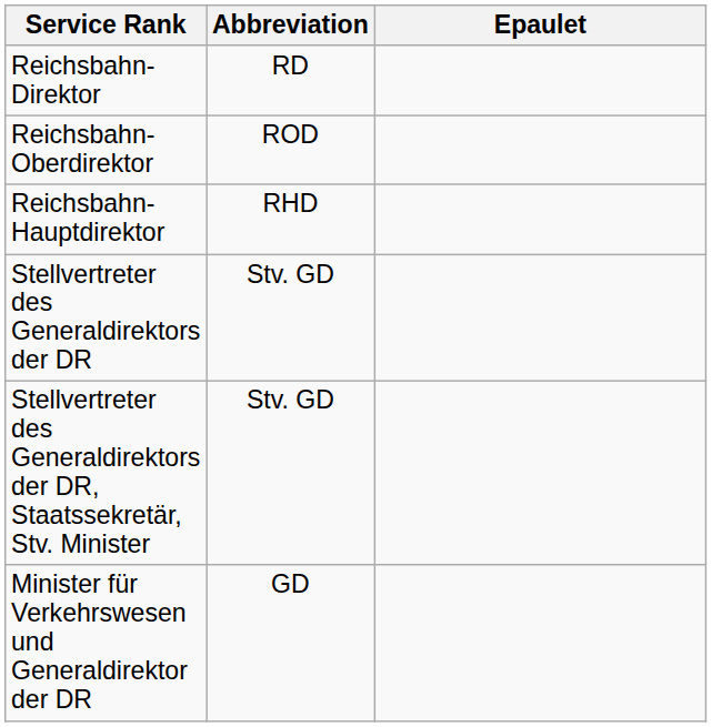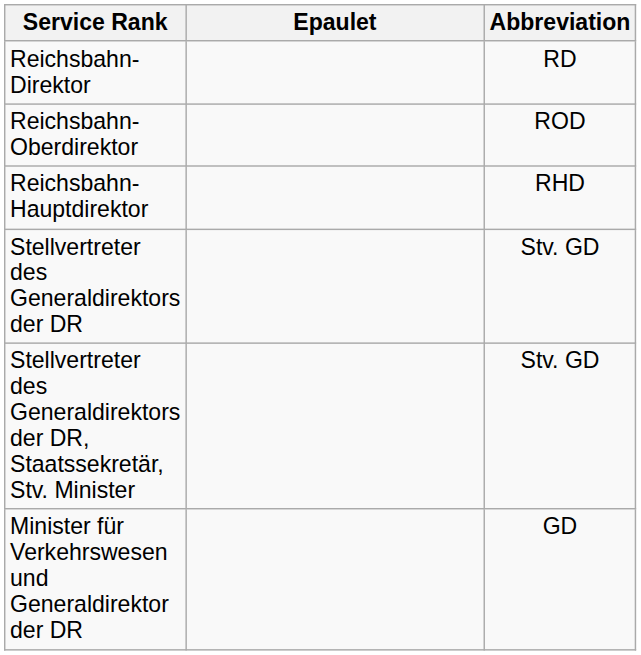 <table class="wikitable">
 <tr>
 <th width="100">Service Rank</th>
+<th width="200">Epaulet</th>
 <th width="50">Abbreviation</th>
-<th width="200">Epaulet</th>
 </tr>
 <tr>
 <td>Reichsbahn-Direktor</td>
+<td valign="top" align="center"></td>
 <td valign="top" align="center">RD</td>
-<td valign="top" align="center"></td>
 </tr>
 <tr>
 <td>Reichsbahn-Oberdirektor</td>
+<td valign="top" align="center"></td>
 <td valign="top" align="center">ROD</td>
-<td valign="top" align="center"></td>
 </tr>
 <tr>
 <td>Reichsbahn-Hauptdirektor</td>
+<td valign="top" align="center"></td>
 <td valign="top" align="center">RHD</td>
-<td valign="top" align="center"></td>
 </tr>
 <tr>
 <td>Stellvertreter des Generaldirektors der DR</td>
+<td valign="top" align="center"></td>
 <td valign="top" align="center">Stv. GD</td>
-<td valign="top" align="center"></td>
 </tr>
 <tr>
 <td>Stellvertreter des Generaldirektors der DR, Staatssekretär, Stv. Minister</td>
+<td valign="top" align="center"></td>
 <td valign="top" align="center">Stv. GD</td>
-<td valign="top" align="center"></td>
 </tr>
 <tr>
 <td>Minister für Verkehrswesen und Generaldirektor der DR</td>
+<td valign="top" align="center"></td>
 <td valign="top" align="center">GD</td>
-<td valign="top" align="center"></td>
 </tr>
 </table>
